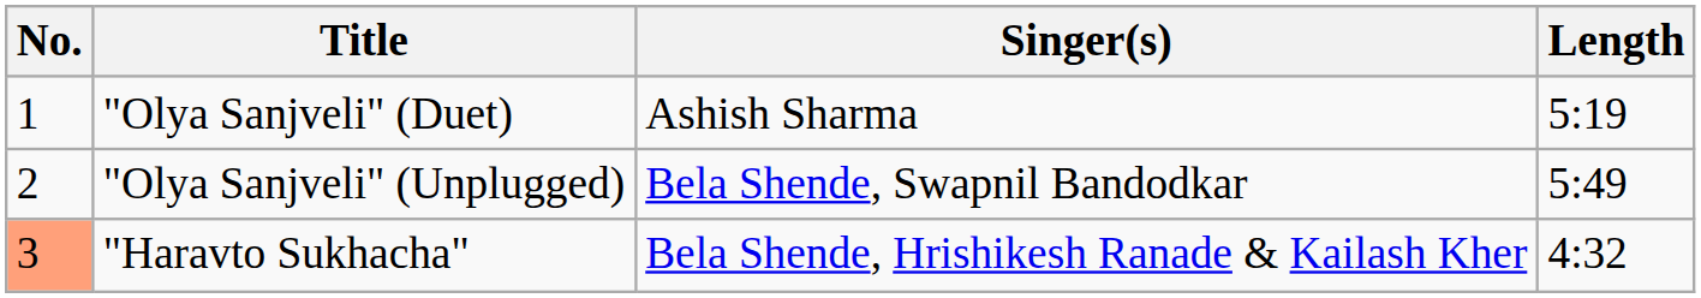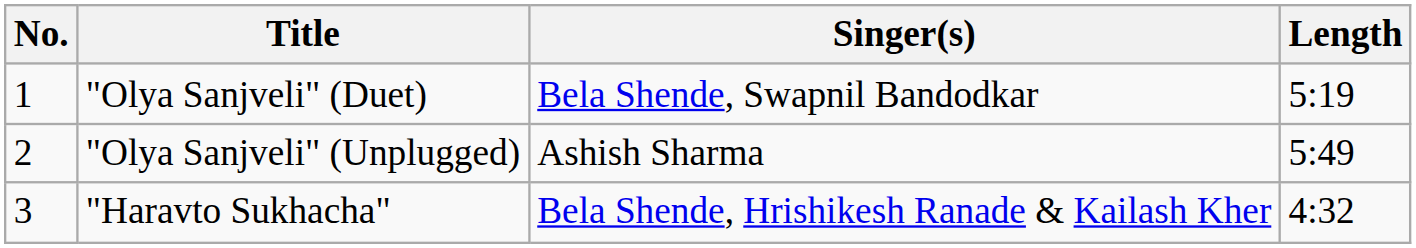 <table class="wikitable">
 <tr>
 <th>No.</th>
 <th>Title</th>
 <th>Singer(s)</th>
 <th>Length</th>
 </tr>
 <tr>
 <td>1</td>
 <td>"Olya Sanjveli" (Duet)</td>
-<td>Ashish Sharma</td>
+<td><a href='#'>Bela Shende</a>, Swapnil Bandodkar</td>
 <td>5:19</td>
 </tr>
 <tr>
 <td>2</td>
 <td>"Olya Sanjveli" (Unplugged)</td>
-<td><a href='#'>Bela Shende</a>, Swapnil Bandodkar</td>
+<td>Ashish Sharma</td>
 <td>5:49</td>
 </tr>
 <tr>
-<td style="background: lightsalmon;">3</td>
+<td>3</td>
 <td>"Haravto Sukhacha"</td>
 <td><a href='#'>Bela Shende</a>, <a href='#'>Hrishikesh Ranade</a> & <a href='#'>Kailash Kher</a></td>
 <td>4:32</td>
 </tr>
 </table>
